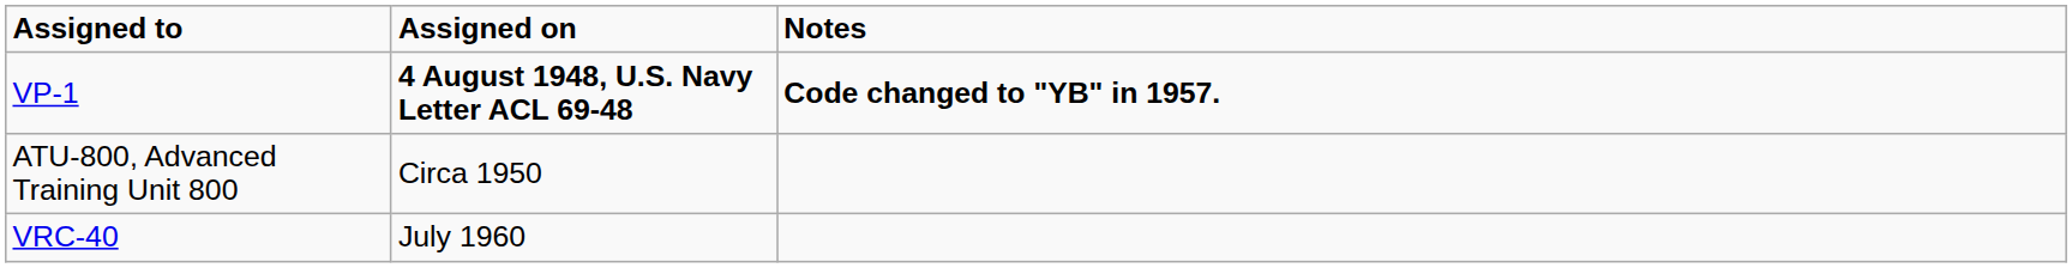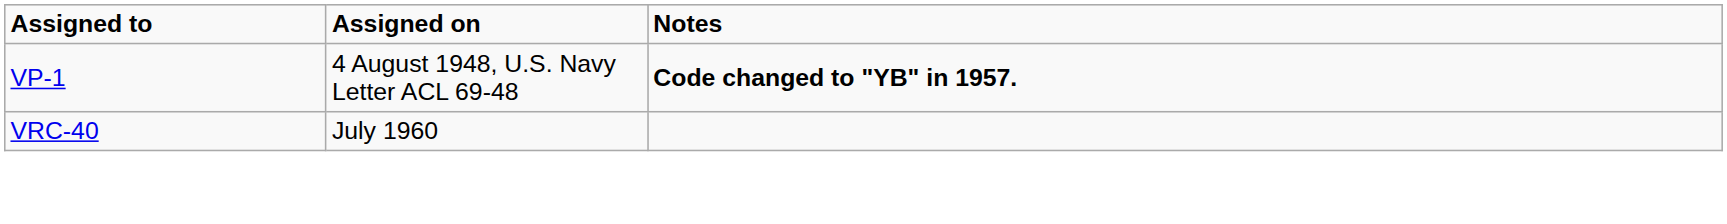 <table class="wikitable" style="width: 70%;">
 <tr>
 <td style="width: 200px;"><strong>Assigned to</strong></td>
 <td style="width: 200px;"><strong>Assigned on</strong></td>
 <td><strong>Notes</strong></td>
 </tr>
 <tr>
 <td><a href='#'>VP-1</a></td>
-<td><strong>4 August 1948, U.S. Navy Letter ACL 69-48</strong></td>
+<td>4 August 1948, U.S. Navy Letter ACL 69-48</td>
 <td><strong>Code changed to "YB" in 1957.</strong></td>
-</tr>
-<tr>
-<td>ATU-800, Advanced Training Unit 800</td>
-<td>Circa 1950</td>
-<td></td>
 </tr>
 <tr>
 <td><a href='#'>VRC-40</a></td>
 <td>July 1960</td>
 <td></td>
 </tr>
 </table>
